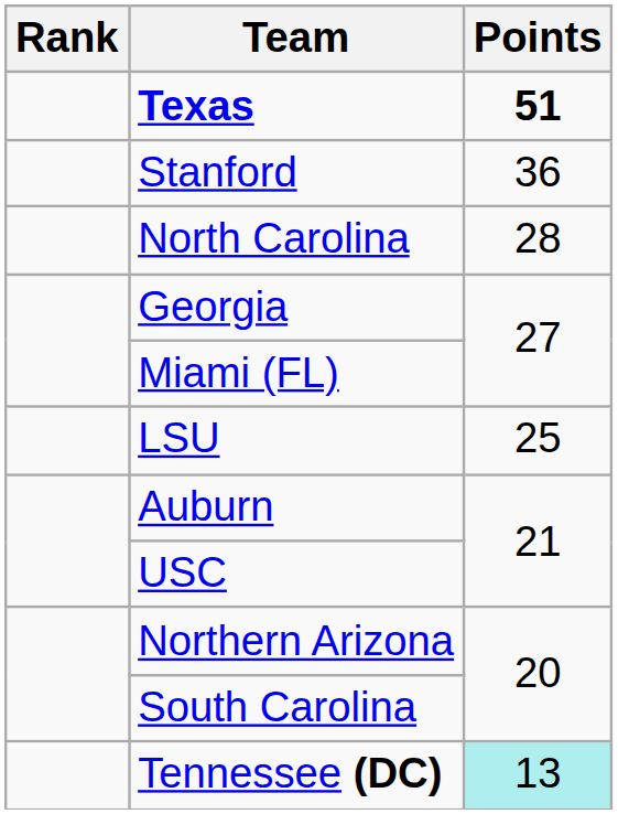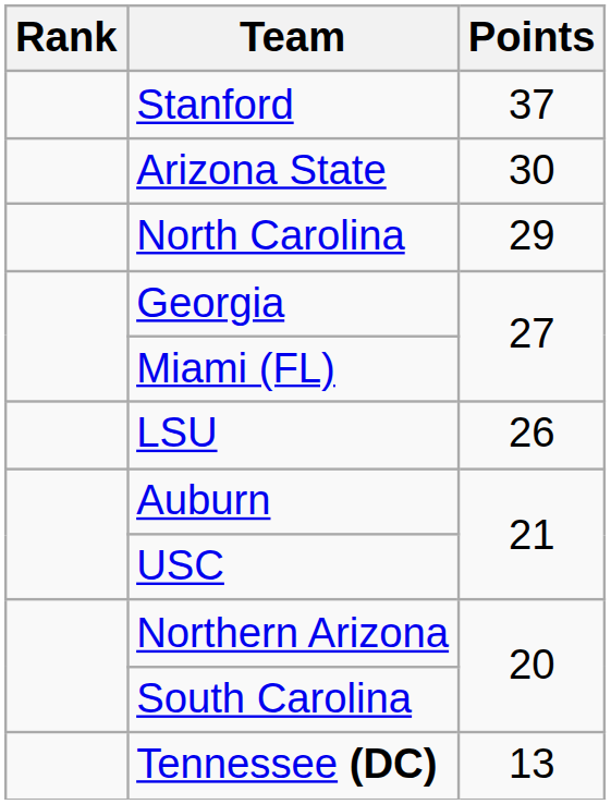 <table class="wikitable sortable" style="text-align:center">
 <tr>
 <th>Rank</th>
 <th>Team</th>
 <th>Points</th>
 </tr>
 <tr>
 <td></td>
-<td align="left"><strong><a href='#'>Texas</a></strong></td>
-<td><strong>51</strong></td>
+<td align="left"><a href='#'>Stanford</a></td>
+<td>37</td>
 </tr>
 <tr>
 <td></td>
-<td align="left"><a href='#'>Stanford</a></td>
-<td>36</td>
+<td align="left"><a href='#'>Arizona State</a></td>
+<td>30</td>
 </tr>
 <tr>
 <td></td>
 <td align="left"><a href='#'>North Carolina</a></td>
-<td>28</td>
+<td>29</td>
 </tr>
 <tr>
 <td rowspan=2></td>
 <td align="left"><a href='#'>Georgia</a></td>
 <td rowspan=2>27</td>
 </tr>
 <tr>
 <td align="left"><a href='#'>Miami (FL)</a></td>
 </tr>
 <tr>
 <td></td>
 <td align="left"><a href='#'>LSU</a></td>
-<td>25</td>
+<td>26</td>
 </tr>
 <tr>
 <td rowspan=2></td>
 <td align="left"><a href='#'>Auburn</a></td>
 <td rowspan=2>21</td>
 </tr>
 <tr>
 <td align="left"><a href='#'>USC</a></td>
 </tr>
 <tr>
 <td rowspan=2></td>
 <td align="left"><a href='#'>Northern Arizona</a></td>
 <td rowspan=2>20</td>
 </tr>
 <tr>
 <td align="left"><a href='#'>South Carolina</a></td>
 </tr>
 <tr>
 <td></td>
 <td align="left"><a href='#'>Tennessee</a> <strong>(DC)</strong></td>
-<td style="background: paleturquoise;">13</td>
+<td>13</td>
 </tr>
 </table>
